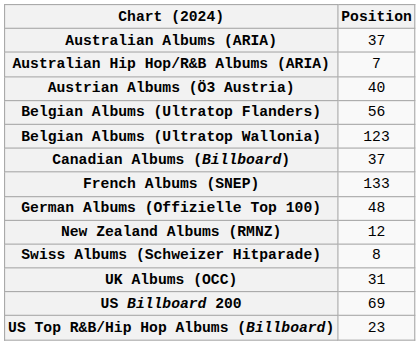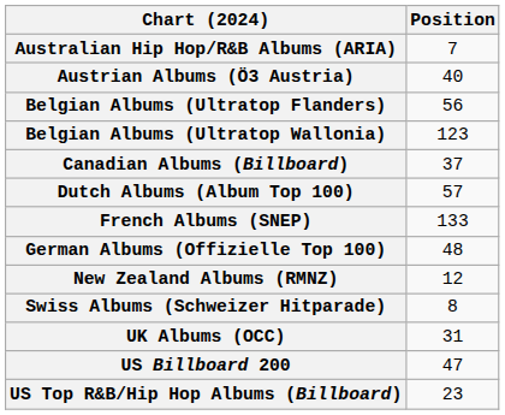 <table class="wikitable sortable plainrowheaders" style="text-align:center">
 <tr>
 <th scope="col">Chart (2024)</th>
 <th scope="col">Position</th>
-</tr>
-<tr>
-<th scope="row">Australian Albums (ARIA)</th>
-<td>37</td>
 </tr>
 <tr>
 <th scope="row">Australian Hip Hop/R&B Albums (ARIA)</th>
 <td>7</td>
 </tr>
 <tr>
 <th scope="row">Austrian Albums (Ö3 Austria)</th>
 <td>40</td>
 </tr>
 <tr>
 <th scope="row">Belgian Albums (Ultratop Flanders)</th>
 <td>56</td>
 </tr>
 <tr>
 <th scope="row">Belgian Albums (Ultratop Wallonia)</th>
 <td>123</td>
 </tr>
 <tr>
 <th scope="row">Canadian Albums (<em>Billboard</em>)</th>
 <td>37</td>
+</tr>
+<tr>
+<th scope="row">Dutch Albums (Album Top 100)</th>
+<td>57</td>
 </tr>
 <tr>
 <th scope="row">French Albums (SNEP)</th>
 <td>133</td>
 </tr>
 <tr>
 <th scope="row">German Albums (Offizielle Top 100)</th>
 <td>48</td>
 </tr>
 <tr>
 <th scope="row">New Zealand Albums (RMNZ)</th>
 <td>12</td>
 </tr>
 <tr>
 <th scope="row">Swiss Albums (Schweizer Hitparade)</th>
 <td>8</td>
 </tr>
 <tr>
 <th scope="row">UK Albums (OCC)</th>
 <td>31</td>
 </tr>
 <tr>
 <th scope="row">US <em>Billboard</em> 200</th>
-<td>69</td>
+<td>47</td>
 </tr>
 <tr>
 <th scope="row">US Top R&B/Hip Hop Albums (<em>Billboard</em>)</th>
 <td>23</td>
 </tr>
 </table>
